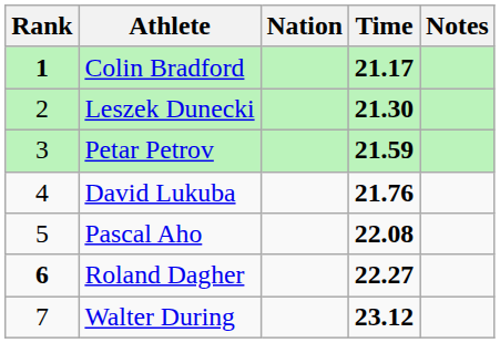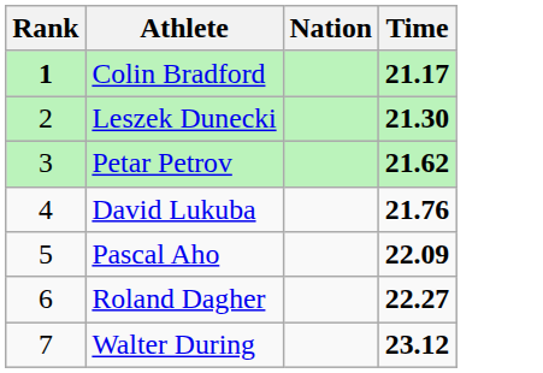 <table class="wikitable sortable" style="text-align:center">
 <tr>
 <th>Rank</th>
 <th>Athlete</th>
 <th>Nation</th>
 <th>Time</th>
-<th>Notes</th>
 </tr>
 <tr style="background:#bbf3bb;">
 <td><strong>1</strong></td>
 <td align=left><a href='#'>Colin Bradford</a></td>
 <td align=left></td>
 <td><strong>21.17</strong></td>
-<td></td>
 </tr>
 <tr style="background:#bbf3bb;">
 <td>2</td>
 <td align=left><a href='#'>Leszek Dunecki</a></td>
 <td align=left></td>
 <td><strong>21.30</strong></td>
-<td></td>
 </tr>
 <tr style="background:#bbf3bb;">
 <td>3</td>
 <td align=left><a href='#'>Petar Petrov</a></td>
 <td align=left></td>
-<td><strong>21.59</strong></td>
-<td></td>
+<td><strong>21.62</strong></td>
 </tr>
 <tr>
 <td>4</td>
 <td align=left><a href='#'>David Lukuba</a></td>
 <td align=left></td>
 <td><strong>21.76</strong></td>
-<td></td>
 </tr>
 <tr>
 <td>5</td>
 <td align=left><a href='#'>Pascal Aho</a></td>
 <td align=left></td>
-<td><strong>22.08</strong></td>
-<td></td>
+<td><strong>22.09</strong></td>
 </tr>
 <tr>
-<td><strong>6</strong></td>
+<td>6</td>
 <td align=left><a href='#'>Roland Dagher</a></td>
 <td align=left></td>
 <td><strong>22.27</strong></td>
-<td></td>
 </tr>
 <tr>
 <td>7</td>
 <td align=left><a href='#'>Walter During</a></td>
 <td align=left></td>
 <td><strong>23.12</strong></td>
-<td></td>
 </tr>
 </table>
